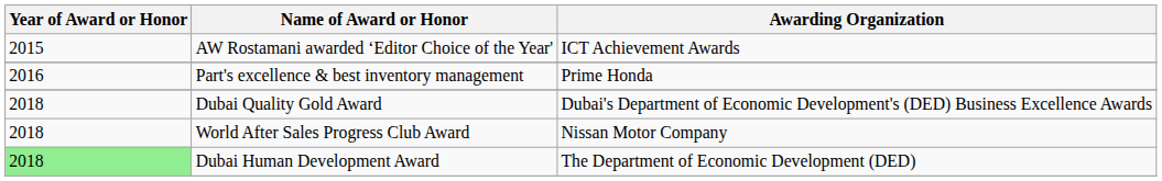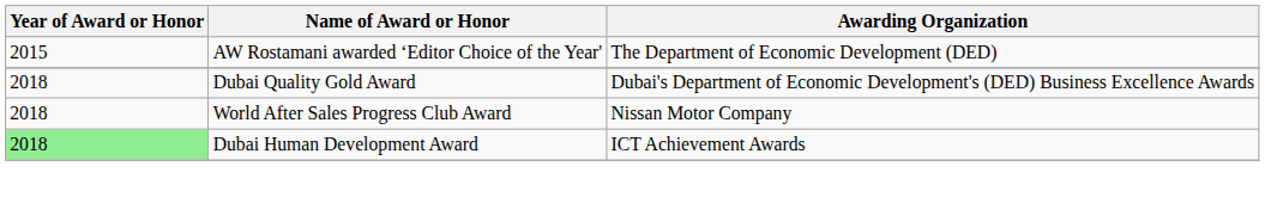 <table class="wikitable" style="font-size:90%;">
 <tr>
 <th>Year of Award or Honor</th>
 <th>Name of Award or Honor</th>
 <th>Awarding Organization</th>
 </tr>
 <tr>
 <td>2015</td>
 <td>AW Rostamani awarded ‘Editor Choice of the Year'</td>
-<td>ICT Achievement Awards</td>
+<td>The Department of Economic Development (DED)</td>
 </tr>
 <tr>
-</tr>
-<tr>
-<td>2016</td>
-<td>Part's excellence & best inventory management</td>
-<td>Prime Honda</td>
 </tr>
 <tr>
 </tr>
 <tr>
 <td>2018</td>
 <td>Dubai Quality Gold Award </td>
 <td>Dubai's Department of Economic Development's (DED) Business Excellence Awards</td>
 </tr>
 <tr>
 <td>2018</td>
 <td>World After Sales Progress Club Award</td>
 <td>Nissan Motor Company</td>
 </tr>
 <tr>
 <td style="background: lightgreen;">2018</td>
 <td>Dubai Human Development Award</td>
-<td>The Department of Economic Development (DED)</td>
+<td>ICT Achievement Awards</td>
 </tr>
 <tr>
 </tr>
 </table>
